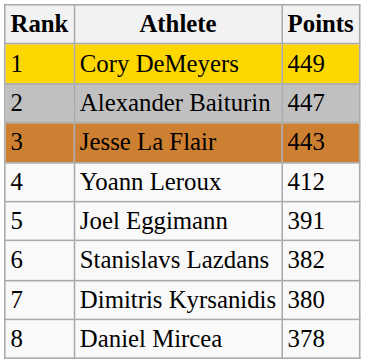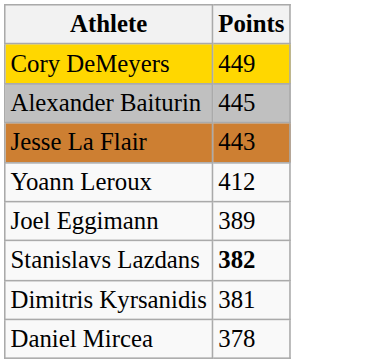 <table class="wikitable">
 <tr>
-<th>Rank</th>
 <th>Athlete</th>
 <th>Points</th>
 </tr>
 <tr>
-<td style="background:#FFD700">1</td>
 <td style="background:#FFD700"> Cory DeMeyers</td>
 <td style="background:#FFD700">449</td>
 </tr>
 <tr>
-<td style="background:#C0C0C0">2</td>
 <td style="background:#C0C0C0"> Alexander Baiturin</td>
-<td style="background:#C0C0C0">447</td>
+<td style="background:#C0C0C0">445</td>
 </tr>
 <tr>
-<td style="background:#CD7F32">3</td>
 <td style="background:#CD7F32"> Jesse La Flair</td>
 <td style="background:#CD7F32">443</td>
 </tr>
 <tr>
-<td>4</td>
 <td> Yoann Leroux</td>
 <td>412</td>
 </tr>
 <tr>
-<td>5</td>
 <td> Joel Eggimann</td>
-<td>391</td>
+<td>389</td>
 </tr>
 <tr>
-<td>6</td>
 <td> Stanislavs Lazdans</td>
-<td>382</td>
+<td><strong>382</strong></td>
 </tr>
 <tr>
-<td>7</td>
 <td> Dimitris Kyrsanidis</td>
-<td>380</td>
+<td>381</td>
 </tr>
 <tr>
-<td>8</td>
 <td> Daniel Mircea</td>
 <td>378</td>
 </tr>
 </table>
